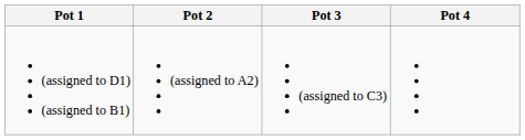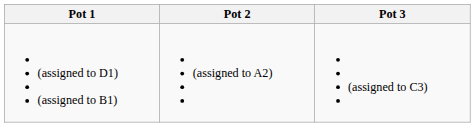 <table class="wikitable">
 <tr>
 <th width=25%>Pot 1</th>
 <th width=25%>Pot 2</th>
 <th width=25%>Pot 3</th>
-<th width=25%>Pot 4</th>
 </tr>
 <tr style="vertical-align: top;">
 <td><br><ul><li></li><li> (assigned to D1)</li><li></li><li> (assigned to B1)</li></ul></td>
 <td><br><ul><li></li><li> (assigned to A2)</li><li></li><li></li></ul></td>
 <td><br><ul><li></li><li></li><li> (assigned to C3)</li><li></li></ul></td>
-<td><br><ul><li></li><li></li><li></li><li></li></ul></td>
 </tr>
 </table>
